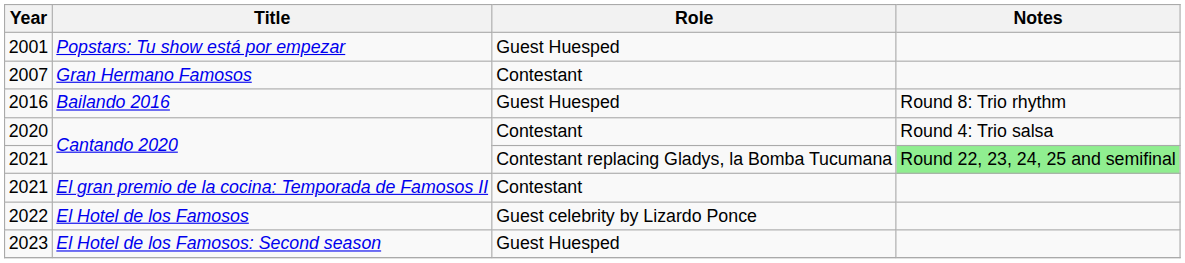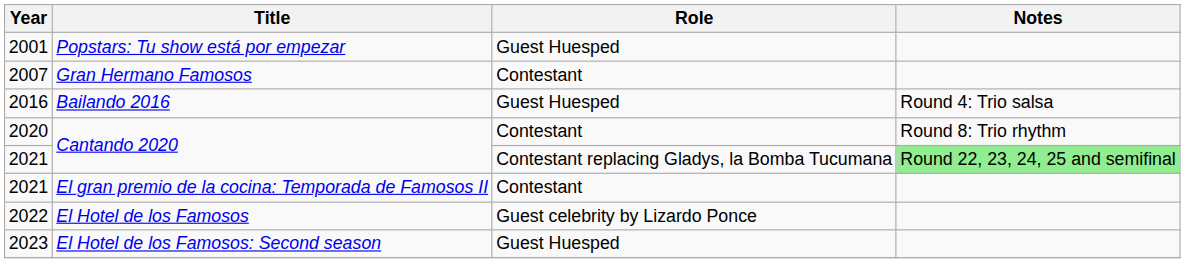 <table class="wikitable";>
 <tr>
 <th>Year</th>
 <th>Title</th>
 <th>Role</th>
 <th>Notes</th>
 </tr>
 <tr>
 <td>2001</td>
 <td><em><a href='#'>Popstars: Tu show está por empezar</a></em></td>
 <td>Guest Huesped</td>
 <td></td>
 </tr>
 <tr>
 <td>2007</td>
 <td><em><a href='#'>Gran Hermano Famosos</a></em></td>
 <td>Contestant</td>
 <td></td>
 </tr>
 <tr>
 <td>2016</td>
 <td><em><a href='#'>Bailando 2016</a></em></td>
 <td>Guest Huesped</td>
-<td>Round 8: Trio rhythm</td>
+<td>Round 4: Trio salsa</td>
 </tr>
 <tr>
 <td>2020</td>
 <td rowspan="2"><em><a href='#'>Cantando 2020</a></em></td>
 <td>Contestant</td>
-<td>Round 4: Trio salsa</td>
+<td>Round 8: Trio rhythm</td>
 </tr>
 <tr>
 <td>2021</td>
 <td>Contestant replacing Gladys, la Bomba Tucumana</td>
 <td style="background: lightgreen;">Round 22, 23, 24, 25 and semifinal</td>
 </tr>
 <tr>
 <td>2021</td>
 <td><em><a href='#'>El gran premio de la cocina: Temporada de Famosos II</a></em></td>
 <td>Contestant</td>
 <td></td>
 </tr>
 <tr>
 <td>2022</td>
 <td><em><a href='#'>El Hotel de los Famosos</a></em></td>
 <td>Guest celebrity by Lizardo Ponce</td>
 <td></td>
 </tr>
 <tr>
 <td>2023</td>
 <td><em><a href='#'>El Hotel de los Famosos: Second season</a></em></td>
 <td>Guest Huesped</td>
 <td></td>
 </tr>
 <tr>
 </tr>
 </table>
